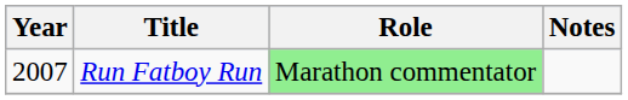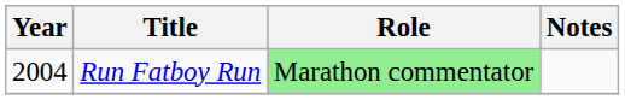 <table class="wikitable">
 <tr style="background:#b0c4de; text-align:center;">
 <th>Year</th>
 <th>Title</th>
 <th>Role</th>
 <th>Notes</th>
 </tr>
 <tr>
-<td>2007</td>
+<td>2004</td>
 <td><em><a href='#'>Run Fatboy Run</a></em></td>
 <td style="background: lightgreen;">Marathon commentator</td>
 <td></td>
 </tr>
 <tr>
 </tr>
 </table>
